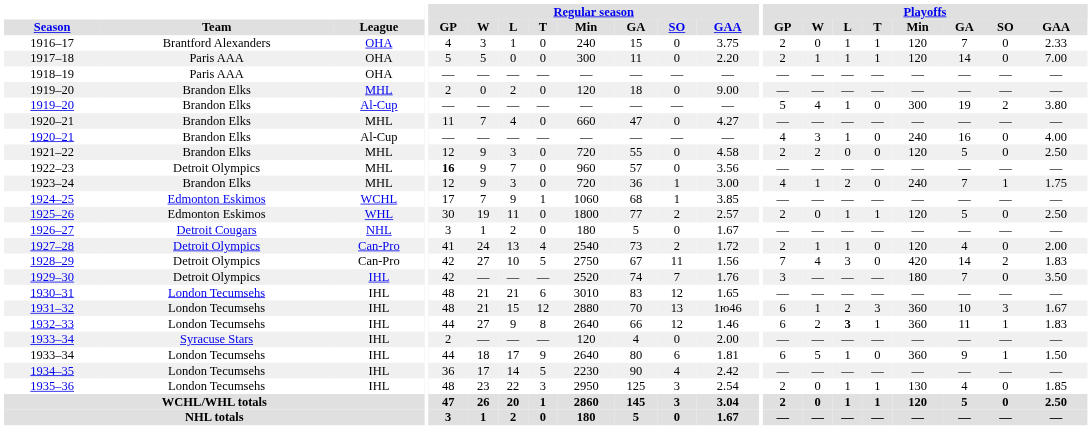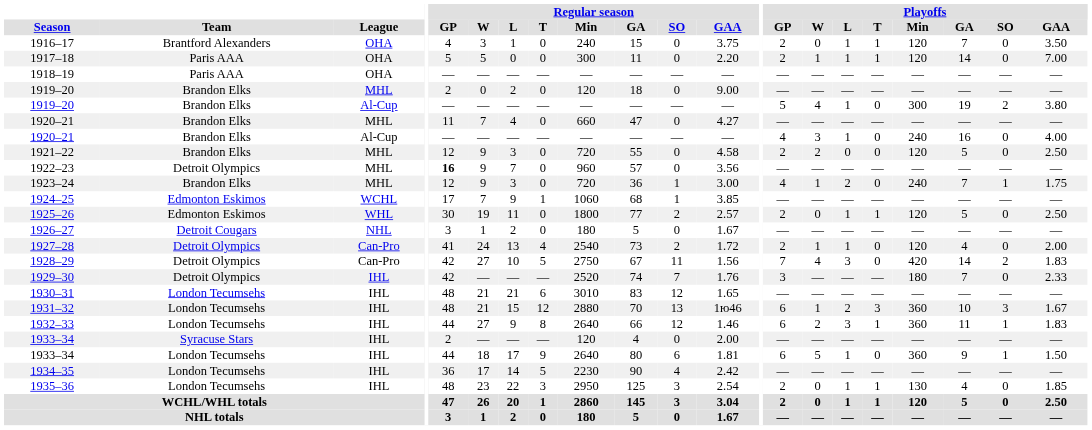 <table border="0" cellpadding="1" cellspacing="0" style="width:70%; text-align:center;">
 <tr bgcolor="#e0e0e0">
 <th colspan="3" bgcolor="#ffffff"></th>
 <th rowspan="99" bgcolor="#ffffff"></th>
 <th colspan="8" bgcolor="#e0e0e0"><a href='#'>Regular season</a></th>
 <th rowspan="99" bgcolor="#ffffff"></th>
 <th colspan="8" bgcolor="#e0e0e0"><a href='#'>Playoffs</a></th>
 </tr>
 <tr bgcolor="#e0e0e0">
 <th><a href='#'>Season</a></th>
 <th>Team</th>
 <th>League</th>
 <th>GP</th>
 <th>W</th>
 <th>L</th>
 <th>T</th>
 <th>Min</th>
 <th>GA</th>
 <th><a href='#'>SO</a></th>
 <th><a href='#'>GAA</a></th>
 <th>GP</th>
 <th>W</th>
 <th>L</th>
 <th>T</th>
 <th>Min</th>
 <th>GA</th>
 <th>SO</th>
 <th>GAA</th>
 </tr>
 <tr>
 <td>1916–17</td>
 <td>Brantford Alexanders</td>
 <td><a href='#'>OHA</a></td>
 <td>4</td>
 <td>3</td>
 <td>1</td>
 <td>0</td>
 <td>240</td>
 <td>15</td>
 <td>0</td>
 <td>3.75</td>
 <td>2</td>
 <td>0</td>
 <td>1</td>
 <td>1</td>
 <td>120</td>
 <td>7</td>
 <td>0</td>
-<td>2.33</td>
+<td>3.50</td>
 </tr>
 <tr bgcolor="#f0f0f0">
 <td>1917–18</td>
 <td>Paris AAA</td>
 <td>OHA</td>
 <td>5</td>
 <td>5</td>
 <td>0</td>
 <td>0</td>
 <td>300</td>
 <td>11</td>
 <td>0</td>
 <td>2.20</td>
 <td>2</td>
 <td>1</td>
 <td>1</td>
 <td>1</td>
 <td>120</td>
 <td>14</td>
 <td>0</td>
 <td>7.00</td>
 </tr>
 <tr>
 <td>1918–19</td>
 <td>Paris AAA</td>
 <td>OHA</td>
 <td>—</td>
 <td>—</td>
 <td>—</td>
 <td>—</td>
 <td>—</td>
 <td>—</td>
 <td>—</td>
 <td>—</td>
 <td>—</td>
 <td>—</td>
 <td>—</td>
 <td>—</td>
 <td>—</td>
 <td>—</td>
 <td>—</td>
 <td>—</td>
 </tr>
 <tr bgcolor="#f0f0f0">
 <td>1919–20</td>
 <td>Brandon Elks</td>
 <td><a href='#'>MHL</a></td>
 <td>2</td>
 <td>0</td>
 <td>2</td>
 <td>0</td>
 <td>120</td>
 <td>18</td>
 <td>0</td>
 <td>9.00</td>
 <td>—</td>
 <td>—</td>
 <td>—</td>
 <td>—</td>
 <td>—</td>
 <td>—</td>
 <td>—</td>
 <td>—</td>
 </tr>
 <tr>
 <td><a href='#'>1919–20</a></td>
 <td>Brandon Elks</td>
 <td><a href='#'>Al-Cup</a></td>
 <td>—</td>
 <td>—</td>
 <td>—</td>
 <td>—</td>
 <td>—</td>
 <td>—</td>
 <td>—</td>
 <td>—</td>
 <td>5</td>
 <td>4</td>
 <td>1</td>
 <td>0</td>
 <td>300</td>
 <td>19</td>
 <td>2</td>
 <td>3.80</td>
 </tr>
 <tr bgcolor="#f0f0f0">
 <td>1920–21</td>
 <td>Brandon Elks</td>
 <td>MHL</td>
 <td>11</td>
 <td>7</td>
 <td>4</td>
 <td>0</td>
 <td>660</td>
 <td>47</td>
 <td>0</td>
 <td>4.27</td>
 <td>—</td>
 <td>—</td>
 <td>—</td>
 <td>—</td>
 <td>—</td>
 <td>—</td>
 <td>—</td>
 <td>—</td>
 </tr>
 <tr>
 <td><a href='#'>1920–21</a></td>
 <td>Brandon Elks</td>
 <td>Al-Cup</td>
 <td>—</td>
 <td>—</td>
 <td>—</td>
 <td>—</td>
 <td>—</td>
 <td>—</td>
 <td>—</td>
 <td>—</td>
 <td>4</td>
 <td>3</td>
 <td>1</td>
 <td>0</td>
 <td>240</td>
 <td>16</td>
 <td>0</td>
 <td>4.00</td>
 </tr>
 <tr bgcolor="#f0f0f0">
 <td>1921–22</td>
 <td>Brandon Elks</td>
 <td>MHL</td>
 <td>12</td>
 <td>9</td>
 <td>3</td>
 <td>0</td>
 <td>720</td>
 <td>55</td>
 <td>0</td>
 <td>4.58</td>
 <td>2</td>
 <td>2</td>
 <td>0</td>
 <td>0</td>
 <td>120</td>
 <td>5</td>
 <td>0</td>
 <td>2.50</td>
 </tr>
 <tr>
 <td>1922–23</td>
 <td>Detroit Olympics</td>
 <td>MHL</td>
 <td><strong>16</strong></td>
 <td>9</td>
 <td>7</td>
 <td>0</td>
 <td>960</td>
 <td>57</td>
 <td>0</td>
 <td>3.56</td>
 <td>—</td>
 <td>—</td>
 <td>—</td>
 <td>—</td>
 <td>—</td>
 <td>—</td>
 <td>—</td>
 <td>—</td>
 </tr>
 <tr bgcolor="#f0f0f0">
 <td>1923–24</td>
 <td>Brandon Elks</td>
 <td>MHL</td>
 <td>12</td>
 <td>9</td>
 <td>3</td>
 <td>0</td>
 <td>720</td>
 <td>36</td>
 <td>1</td>
 <td>3.00</td>
 <td>4</td>
 <td>1</td>
 <td>2</td>
 <td>0</td>
 <td>240</td>
 <td>7</td>
 <td>1</td>
 <td>1.75</td>
 </tr>
 <tr>
 <td><a href='#'>1924–25</a></td>
 <td><a href='#'>Edmonton Eskimos</a></td>
 <td><a href='#'>WCHL</a></td>
 <td>17</td>
 <td>7</td>
 <td>9</td>
 <td>1</td>
 <td>1060</td>
 <td>68</td>
 <td>1</td>
 <td>3.85</td>
 <td>—</td>
 <td>—</td>
 <td>—</td>
 <td>—</td>
 <td>—</td>
 <td>—</td>
 <td>—</td>
 <td>—</td>
 </tr>
 <tr bgcolor="#f0f0f0">
 <td><a href='#'>1925–26</a></td>
 <td>Edmonton Eskimos</td>
 <td><a href='#'>WHL</a></td>
 <td>30</td>
 <td>19</td>
 <td>11</td>
 <td>0</td>
 <td>1800</td>
 <td>77</td>
 <td>2</td>
 <td>2.57</td>
 <td>2</td>
 <td>0</td>
 <td>1</td>
 <td>1</td>
 <td>120</td>
 <td>5</td>
 <td>0</td>
 <td>2.50</td>
 </tr>
 <tr>
 <td><a href='#'>1926–27</a></td>
 <td><a href='#'>Detroit Cougars</a></td>
 <td><a href='#'>NHL</a></td>
 <td>3</td>
 <td>1</td>
 <td>2</td>
 <td>0</td>
 <td>180</td>
 <td>5</td>
 <td>0</td>
 <td>1.67</td>
 <td>—</td>
 <td>—</td>
 <td>—</td>
 <td>—</td>
 <td>—</td>
 <td>—</td>
 <td>—</td>
 <td>—</td>
 </tr>
 <tr bgcolor="#f0f0f0">
 <td><a href='#'>1927–28</a></td>
 <td><a href='#'>Detroit Olympics</a></td>
 <td><a href='#'>Can-Pro</a></td>
 <td>41</td>
 <td>24</td>
 <td>13</td>
 <td>4</td>
 <td>2540</td>
 <td>73</td>
 <td>2</td>
 <td>1.72</td>
 <td>2</td>
 <td>1</td>
 <td>1</td>
 <td>0</td>
 <td>120</td>
 <td>4</td>
 <td>0</td>
 <td>2.00</td>
 </tr>
 <tr>
 <td><a href='#'>1928–29</a></td>
 <td>Detroit Olympics</td>
 <td>Can-Pro</td>
 <td>42</td>
 <td>27</td>
 <td>10</td>
 <td>5</td>
 <td>2750</td>
 <td>67</td>
 <td>11</td>
 <td>1.56</td>
 <td>7</td>
 <td>4</td>
 <td>3</td>
 <td>0</td>
 <td>420</td>
 <td>14</td>
 <td>2</td>
 <td>1.83</td>
 </tr>
 <tr bgcolor="#f0f0f0">
 <td><a href='#'>1929–30</a></td>
 <td>Detroit Olympics</td>
 <td><a href='#'>IHL</a></td>
 <td>42</td>
 <td>—</td>
 <td>—</td>
 <td>—</td>
 <td>2520</td>
 <td>74</td>
 <td>7</td>
 <td>1.76</td>
 <td>3</td>
 <td>—</td>
 <td>—</td>
 <td>—</td>
 <td>180</td>
 <td>7</td>
 <td>0</td>
-<td>3.50</td>
+<td>2.33</td>
 </tr>
 <tr>
 <td><a href='#'>1930–31</a></td>
 <td><a href='#'>London Tecumsehs</a></td>
 <td>IHL</td>
 <td>48</td>
 <td>21</td>
 <td>21</td>
 <td>6</td>
 <td>3010</td>
 <td>83</td>
 <td>12</td>
 <td>1.65</td>
 <td>—</td>
 <td>—</td>
 <td>—</td>
 <td>—</td>
 <td>—</td>
 <td>—</td>
 <td>—</td>
 <td>—</td>
 </tr>
 <tr bgcolor="#f0f0f0">
 <td><a href='#'>1931–32</a></td>
 <td>London Tecumsehs</td>
 <td>IHL</td>
 <td>48</td>
 <td>21</td>
 <td>15</td>
 <td>12</td>
 <td>2880</td>
 <td>70</td>
 <td>13</td>
 <td>1ю46</td>
 <td>6</td>
 <td>1</td>
 <td>2</td>
 <td>3</td>
 <td>360</td>
 <td>10</td>
 <td>3</td>
 <td>1.67</td>
 </tr>
 <tr>
 <td><a href='#'>1932–33</a></td>
 <td>London Tecumsehs</td>
 <td>IHL</td>
 <td>44</td>
 <td>27</td>
 <td>9</td>
 <td>8</td>
 <td>2640</td>
 <td>66</td>
 <td>12</td>
 <td>1.46</td>
 <td>6</td>
 <td>2</td>
-<td><strong>3</strong></td>
+<td>3</td>
 <td>1</td>
 <td>360</td>
 <td>11</td>
 <td>1</td>
 <td>1.83</td>
 </tr>
 <tr bgcolor="#f0f0f0">
 <td><a href='#'>1933–34</a></td>
 <td><a href='#'>Syracuse Stars</a></td>
 <td>IHL</td>
 <td>2</td>
 <td>—</td>
 <td>—</td>
 <td>—</td>
 <td>120</td>
 <td>4</td>
 <td>0</td>
 <td>2.00</td>
 <td>—</td>
 <td>—</td>
 <td>—</td>
 <td>—</td>
 <td>—</td>
 <td>—</td>
 <td>—</td>
 <td>—</td>
 </tr>
 <tr>
 <td>1933–34</td>
 <td>London Tecumsehs</td>
 <td>IHL</td>
 <td>44</td>
 <td>18</td>
 <td>17</td>
 <td>9</td>
 <td>2640</td>
 <td>80</td>
 <td>6</td>
 <td>1.81</td>
 <td>6</td>
 <td>5</td>
 <td>1</td>
 <td>0</td>
 <td>360</td>
 <td>9</td>
 <td>1</td>
 <td>1.50</td>
 </tr>
 <tr bgcolor="#f0f0f0">
 <td><a href='#'>1934–35</a></td>
 <td>London Tecumsehs</td>
 <td>IHL</td>
 <td>36</td>
 <td>17</td>
 <td>14</td>
 <td>5</td>
 <td>2230</td>
 <td>90</td>
 <td>4</td>
 <td>2.42</td>
 <td>—</td>
 <td>—</td>
 <td>—</td>
 <td>—</td>
 <td>—</td>
 <td>—</td>
 <td>—</td>
 <td>—</td>
 </tr>
 <tr>
 <td><a href='#'>1935–36</a></td>
 <td>London Tecumsehs</td>
 <td>IHL</td>
 <td>48</td>
 <td>23</td>
 <td>22</td>
 <td>3</td>
 <td>2950</td>
 <td>125</td>
 <td>3</td>
 <td>2.54</td>
 <td>2</td>
 <td>0</td>
 <td>1</td>
 <td>1</td>
 <td>130</td>
 <td>4</td>
 <td>0</td>
 <td>1.85</td>
 </tr>
 <tr bgcolor="#e0e0e0">
 <th colspan="3">WCHL/WHL totals</th>
 <th>47</th>
 <th>26</th>
 <th>20</th>
 <th>1</th>
 <th>2860</th>
 <th>145</th>
 <th>3</th>
 <th>3.04</th>
 <th>2</th>
 <th>0</th>
 <th>1</th>
 <th>1</th>
 <th>120</th>
 <th>5</th>
 <th>0</th>
 <th>2.50</th>
 </tr>
 <tr bgcolor="#e0e0e0">
 <th colspan="3">NHL totals</th>
 <th>3</th>
 <th>1</th>
 <th>2</th>
 <th>0</th>
 <th>180</th>
 <th>5</th>
 <th>0</th>
 <th>1.67</th>
 <th>—</th>
 <th>—</th>
 <th>—</th>
 <th>—</th>
 <th>—</th>
 <th>—</th>
 <th>—</th>
 <th>—</th>
 </tr>
 </table>
